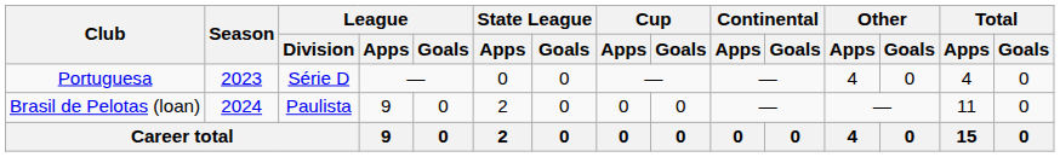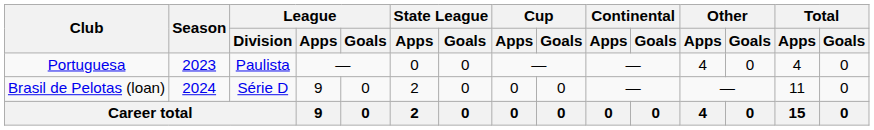 <table class="wikitable" style="text-align: center;">
 <tr>
 <th rowspan="2">Club</th>
 <th rowspan="2">Season</th>
 <th colspan="3">League</th>
 <th colspan="2">State League</th>
 <th colspan="2">Cup</th>
 <th colspan="2">Continental</th>
 <th colspan="2">Other</th>
 <th colspan="2">Total</th>
 </tr>
 <tr>
 <th>Division</th>
 <th>Apps</th>
 <th>Goals</th>
 <th>Apps</th>
 <th>Goals</th>
 <th>Apps</th>
 <th>Goals</th>
 <th>Apps</th>
 <th>Goals</th>
 <th>Apps</th>
 <th>Goals</th>
 <th>Apps</th>
 <th>Goals</th>
 </tr>
 <tr>
 <td valign="center"><a href='#'>Portuguesa</a></td>
 <td><a href='#'>2023</a></td>
-<td><a href='#'>Série D</a></td>
+<td><a href='#'>Paulista</a></td>
 <td colspan="2">—</td>
 <td>0</td>
 <td>0</td>
 <td colspan="2">—</td>
 <td colspan="2">—</td>
 <td>4</td>
 <td>0</td>
 <td>4</td>
 <td>0</td>
 </tr>
 <tr>
 <td valign="center"><a href='#'>Brasil de Pelotas</a> (loan)</td>
 <td><a href='#'>2024</a></td>
-<td><a href='#'>Paulista</a></td>
+<td><a href='#'>Série D</a></td>
 <td>9</td>
 <td>0</td>
 <td>2</td>
 <td>0</td>
 <td>0</td>
 <td>0</td>
 <td colspan="2">—</td>
 <td colspan="2">—</td>
 <td>11</td>
 <td>0</td>
 </tr>
 <tr>
 <th colspan="3"><strong>Career total</strong></th>
 <th>9</th>
 <th>0</th>
 <th>2</th>
 <th>0</th>
 <th>0</th>
 <th>0</th>
 <th>0</th>
 <th>0</th>
 <th>4</th>
 <th>0</th>
 <th>15</th>
 <th>0</th>
 </tr>
 </table>
